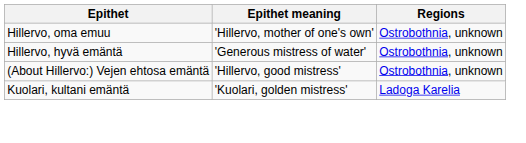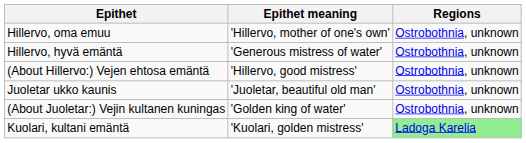 <table class="wikitable sortable">
 <tr>
 <th>Epithet</th>
 <th class="unsortable">Epithet meaning</th>
 <th>Regions</th>
 </tr>
 <tr>
 <td>Hillervo, oma emuu</td>
 <td>'Hillervo, mother of one's own'</td>
 <td><a href='#'>Ostrobothnia</a>, unknown</td>
 </tr>
 <tr>
 <td>Hillervo, hyvä emäntä</td>
 <td>'Generous mistress of water'</td>
 <td><a href='#'>Ostrobothnia</a>, unknown</td>
 </tr>
 <tr>
 <td>(About Hillervo:) Vejen ehtosa emäntä</td>
 <td>'Hillervo, good mistress'</td>
 <td><a href='#'>Ostrobothnia</a>, unknown</td>
 </tr>
 <tr>
+<td>Juoletar ukko kaunis</td>
+<td>'Juoletar, beautiful old man'</td>
+<td><a href='#'>Ostrobothnia</a>, unknown</td>
+</tr>
+<tr>
+<td>(About Juoletar:) Vejin kultanen kuningas</td>
+<td>'Golden king of water'</td>
+<td><a href='#'>Ostrobothnia</a>, unknown</td>
+</tr>
+<tr>
 <td>Kuolari, kultani emäntä</td>
 <td>'Kuolari, golden mistress'</td>
-<td><a href='#'>Ladoga Karelia</a></td>
+<td style="background: lightgreen;"><a href='#'>Ladoga Karelia</a></td>
 </tr>
 </table>
